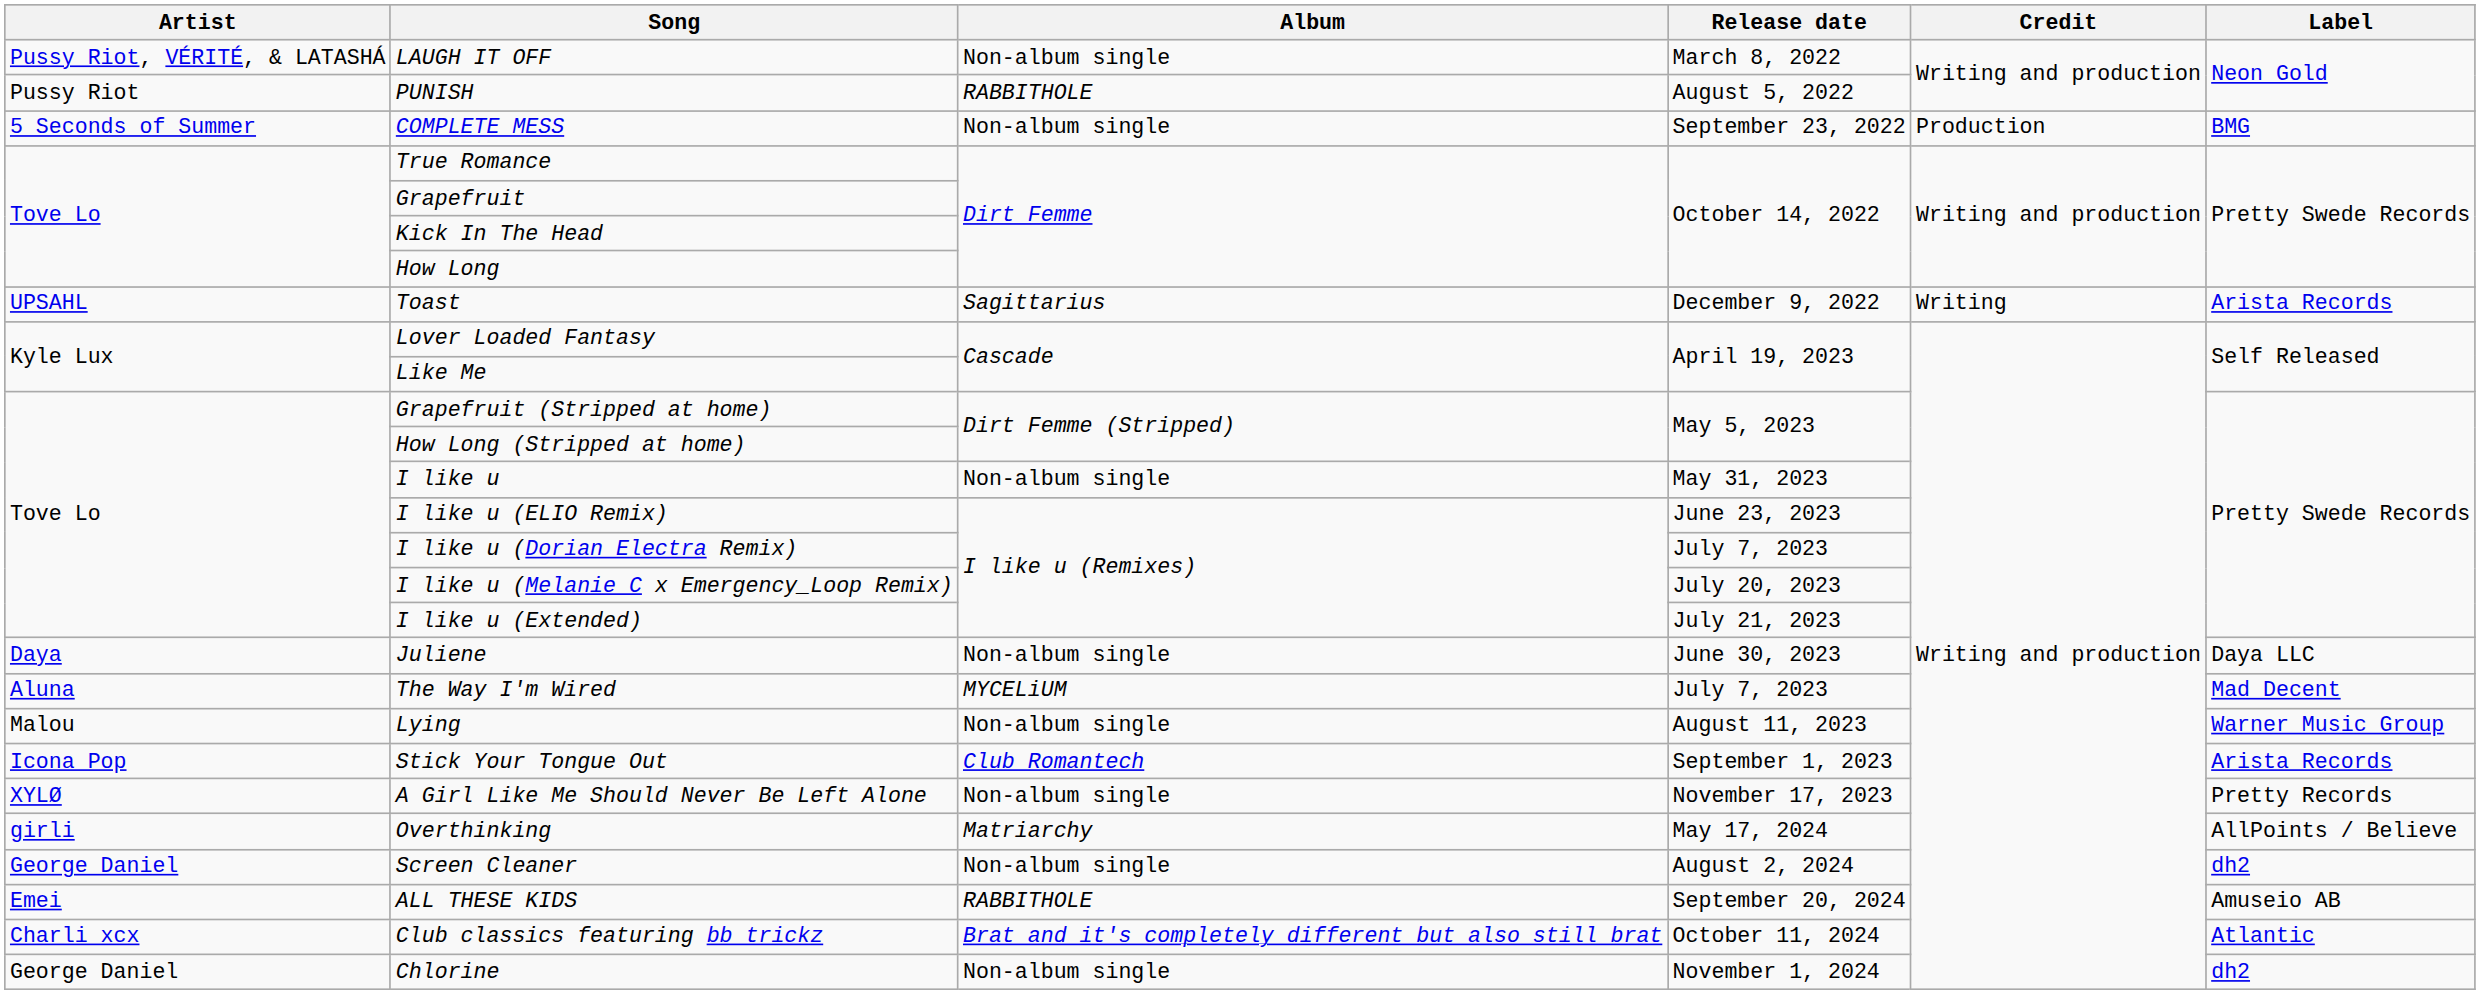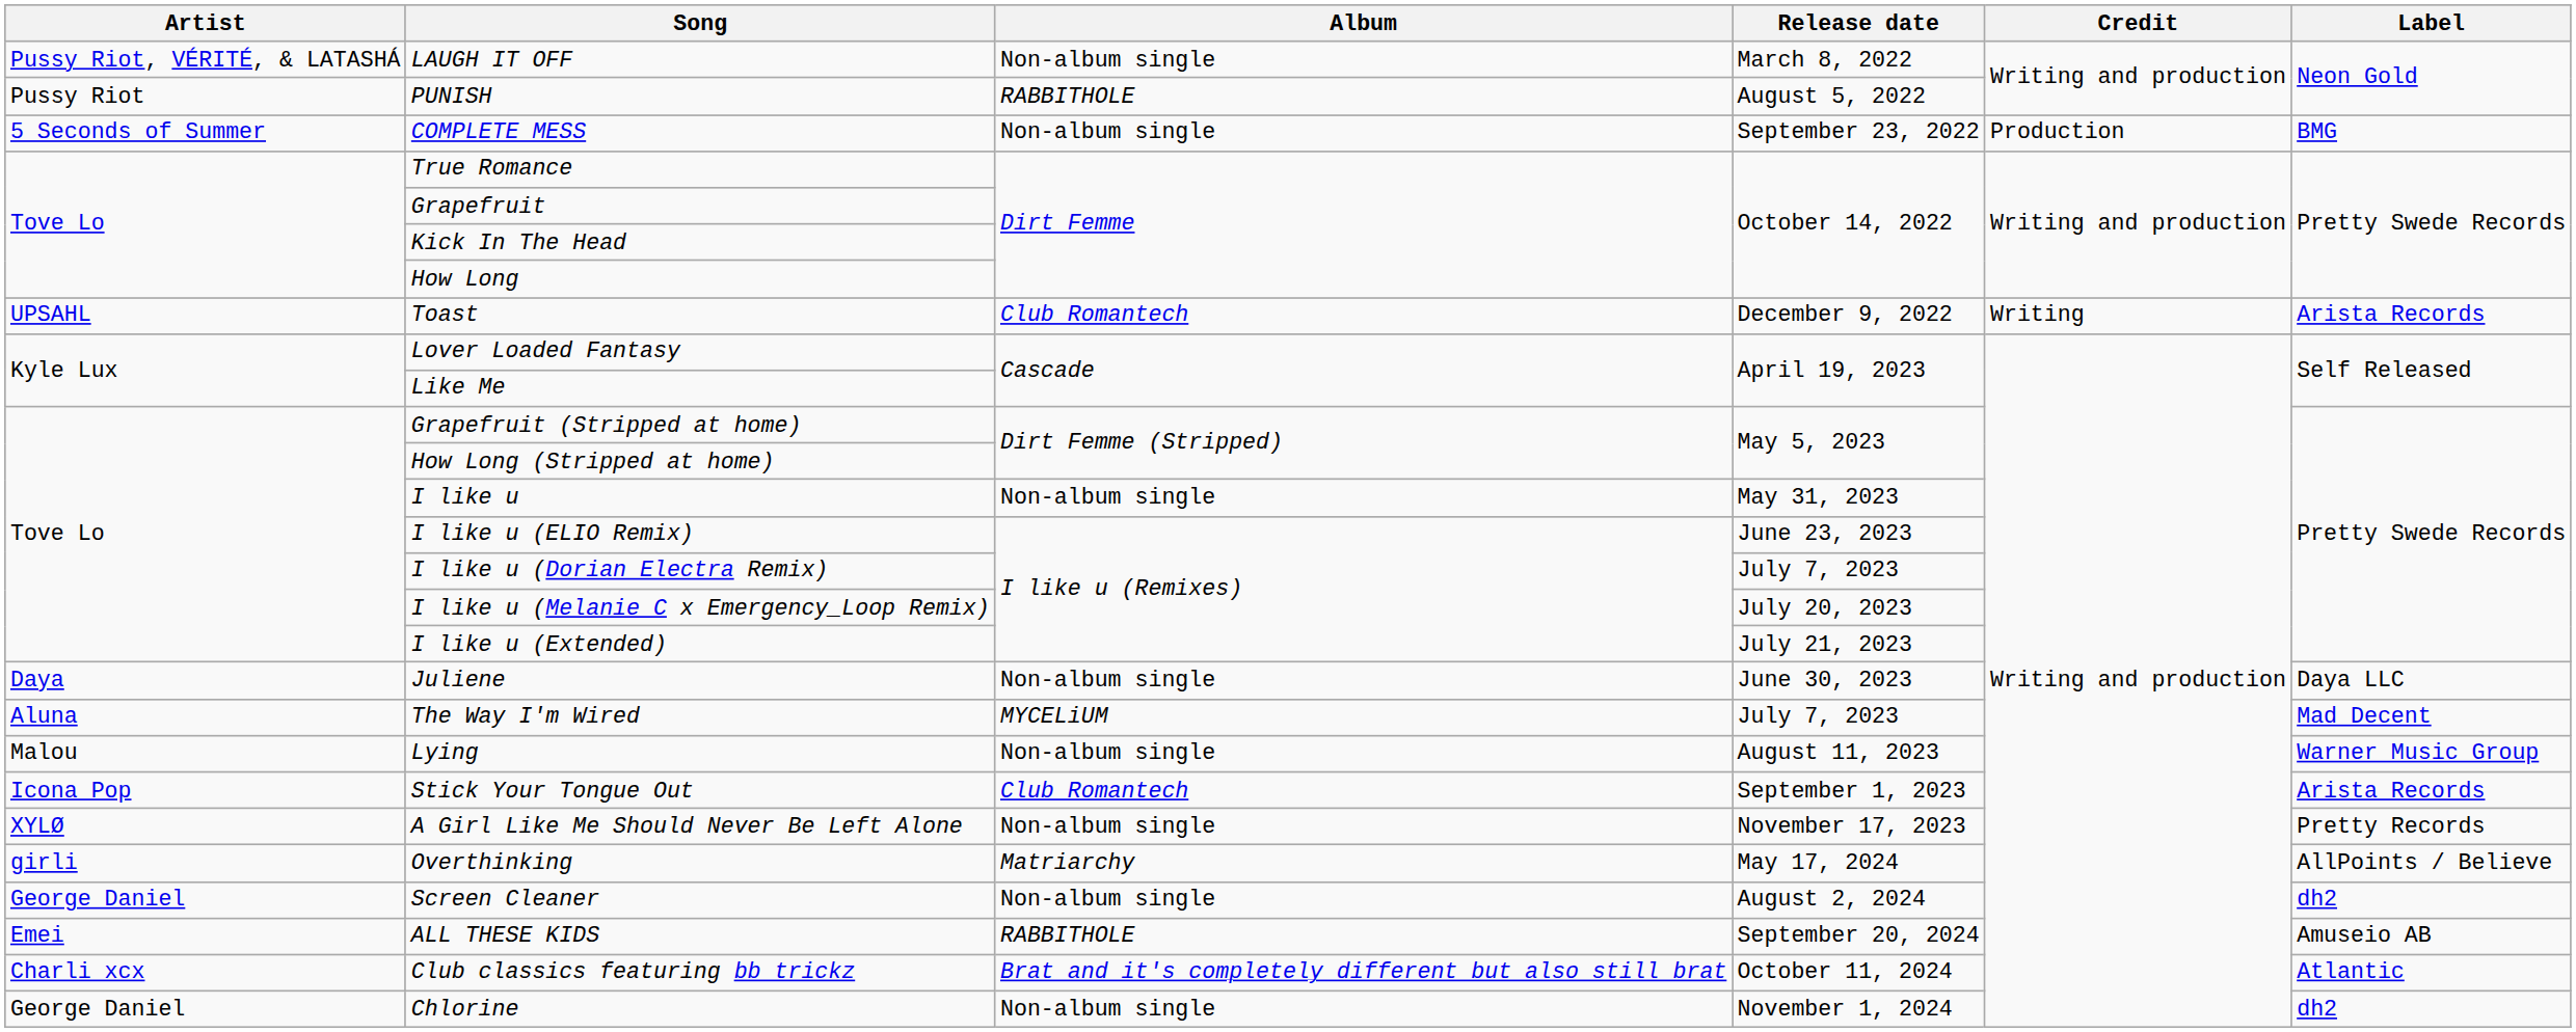 <table class="wikitable">
 <tr>
 <th>Artist</th>
 <th>Song</th>
 <th>Album</th>
 <th>Release date</th>
 <th>Credit</th>
 <th>Label</th>
 </tr>
 <tr>
 <td><a href='#'>Pussy Riot</a>, <a href='#'>VÉRITÉ</a>, & LATASHÁ</td>
 <td><em>LAUGH IT OFF</em></td>
 <td>Non-album single</td>
 <td>March 8, 2022</td>
 <td rowspan="2">Writing and production</td>
 <td rowspan="2"><a href='#'>Neon Gold</a></td>
 </tr>
 <tr>
 <td>Pussy Riot</td>
 <td><em>PUNISH</em></td>
 <td><em>RABBITHOLE</em></td>
 <td>August 5, 2022</td>
 </tr>
 <tr>
 <td><a href='#'>5 Seconds of Summer</a></td>
 <td><em><a href='#'>COMPLETE MESS</a></em></td>
 <td>Non-album single</td>
 <td>September 23, 2022</td>
 <td>Production</td>
 <td><a href='#'>BMG</a></td>
 </tr>
 <tr>
 <td rowspan="4"><a href='#'>Tove Lo</a></td>
 <td><em>True Romance</em></td>
 <td rowspan="4"><em><a href='#'>Dirt Femme</a></em></td>
 <td rowspan="4">October 14, 2022</td>
 <td rowspan="4">Writing and production</td>
 <td rowspan="4">Pretty Swede Records</td>
 </tr>
 <tr>
 <td><em>Grapefruit</em></td>
 </tr>
 <tr>
 <td><em>Kick In The Head</em></td>
 </tr>
 <tr>
 <td><em>How Long</em></td>
 </tr>
 <tr>
 <td><a href='#'>UPSAHL</a></td>
 <td><em>Toast</em></td>
-<td><em>Sagittarius</em></td>
+<td><em><a href='#'>Club Romantech</a></em></td>
 <td>December 9, 2022</td>
 <td>Writing</td>
 <td><a href='#'>Arista Records</a></td>
 </tr>
 <tr>
 <td rowspan="2">Kyle Lux</td>
 <td><em>Lover Loaded Fantasy</em></td>
 <td rowspan="2"><em>Cascade</em></td>
 <td rowspan="2">April 19, 2023</td>
 <td rowspan="19">Writing and production</td>
 <td rowspan="2">Self Released</td>
 </tr>
 <tr>
 <td><em>Like Me</em></td>
 </tr>
 <tr>
 <td rowspan="7">Tove Lo</td>
 <td><em>Grapefruit (Stripped at home)</em></td>
 <td rowspan="2"><em>Dirt Femme (Stripped)</em></td>
 <td rowspan="2">May 5, 2023</td>
 <td rowspan="7">Pretty Swede Records</td>
 </tr>
 <tr>
 <td><em>How Long (Stripped at home)</em></td>
 </tr>
 <tr>
 <td><em>I like u</em></td>
 <td>Non-album single</td>
 <td>May 31, 2023</td>
 </tr>
 <tr>
 <td><em>I like u (ELIO Remix)</em></td>
 <td rowspan="4"><em>I like u (Remixes)</em></td>
 <td>June 23, 2023</td>
 </tr>
 <tr>
 <td><em>I like u (<a href='#'>Dorian Electra</a> Remix)</em></td>
 <td>July 7, 2023</td>
 </tr>
 <tr>
 <td><em>I like u (<a href='#'>Melanie C</a> x Emergency_Loop Remix)</em></td>
 <td>July 20, 2023</td>
 </tr>
 <tr>
 <td><em>I like u (Extended)</em></td>
 <td>July 21, 2023</td>
 </tr>
 <tr>
 <td><a href='#'>Daya</a></td>
 <td><em>Juliene</em></td>
 <td>Non-album single</td>
 <td>June 30, 2023</td>
 <td>Daya LLC</td>
 </tr>
 <tr>
 <td><a href='#'>Aluna</a></td>
 <td><em>The Way I'm Wired</em></td>
 <td><em>MYCELiUM</em></td>
 <td>July 7, 2023</td>
 <td><a href='#'>Mad Decent</a></td>
 </tr>
 <tr>
 <td>Malou</td>
 <td><em>Lying</em></td>
 <td>Non-album single</td>
 <td>August 11, 2023</td>
 <td><a href='#'>Warner Music Group</a></td>
 </tr>
 <tr>
 <td><a href='#'>Icona Pop</a></td>
 <td><em>Stick Your Tongue Out</em></td>
 <td><em><a href='#'>Club Romantech</a></em></td>
 <td>September 1, 2023</td>
 <td><a href='#'>Arista Records</a></td>
 </tr>
 <tr>
 <td><a href='#'>XYLØ</a></td>
 <td><em>A Girl Like Me Should Never Be Left Alone</em></td>
 <td>Non-album single</td>
 <td>November 17, 2023</td>
 <td>Pretty Records</td>
 </tr>
 <tr>
 <td><a href='#'>girli</a></td>
 <td><em>Overthinking</em></td>
 <td><em>Matriarchy</em></td>
 <td>May 17, 2024</td>
 <td>AllPoints / Believe</td>
 </tr>
 <tr>
 <td><a href='#'>George Daniel</a></td>
 <td><em>Screen Cleaner</em></td>
 <td>Non-album single</td>
 <td>August 2, 2024</td>
 <td><a href='#'>dh2</a></td>
 </tr>
 <tr>
 <td><a href='#'>Emei</a></td>
 <td><em>ALL THESE KIDS</em></td>
 <td><em>RABBITHOLE</em></td>
 <td>September 20, 2024</td>
 <td>Amuseio AB</td>
 </tr>
 <tr>
 <td><a href='#'>Charli xcx</a></td>
 <td><em>Club classics featuring <a href='#'>bb trickz</a></em></td>
 <td><a href='#'><em>Brat and it's completely different but also still brat</em></a></td>
 <td>October 11, 2024</td>
 <td><a href='#'>Atlantic</a></td>
 </tr>
 <tr>
 <td>George Daniel</td>
 <td><em>Chlorine</em></td>
 <td>Non-album single</td>
 <td>November 1, 2024</td>
 <td><a href='#'>dh2</a></td>
 </tr>
 </table>
